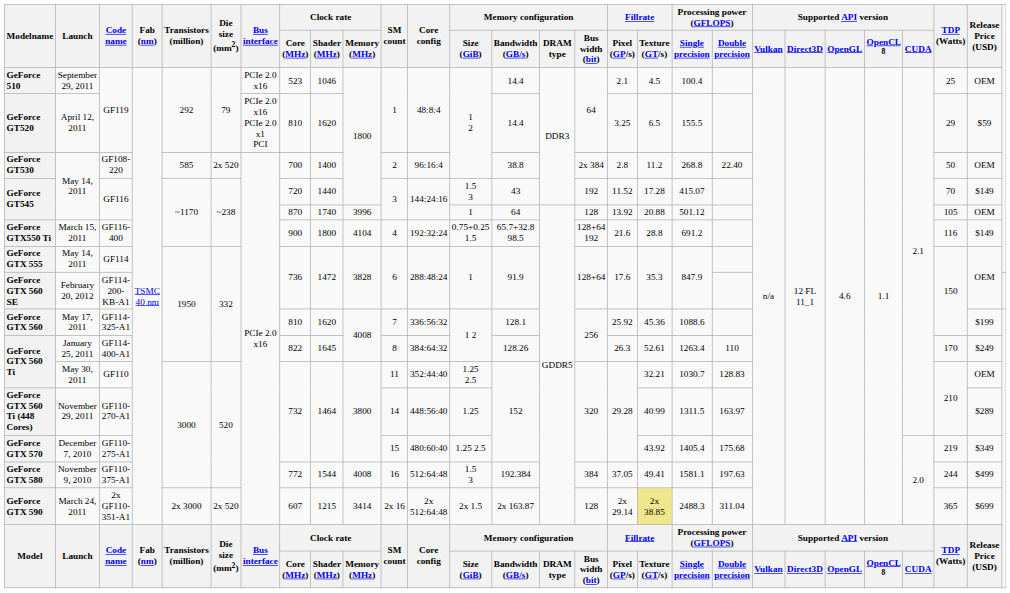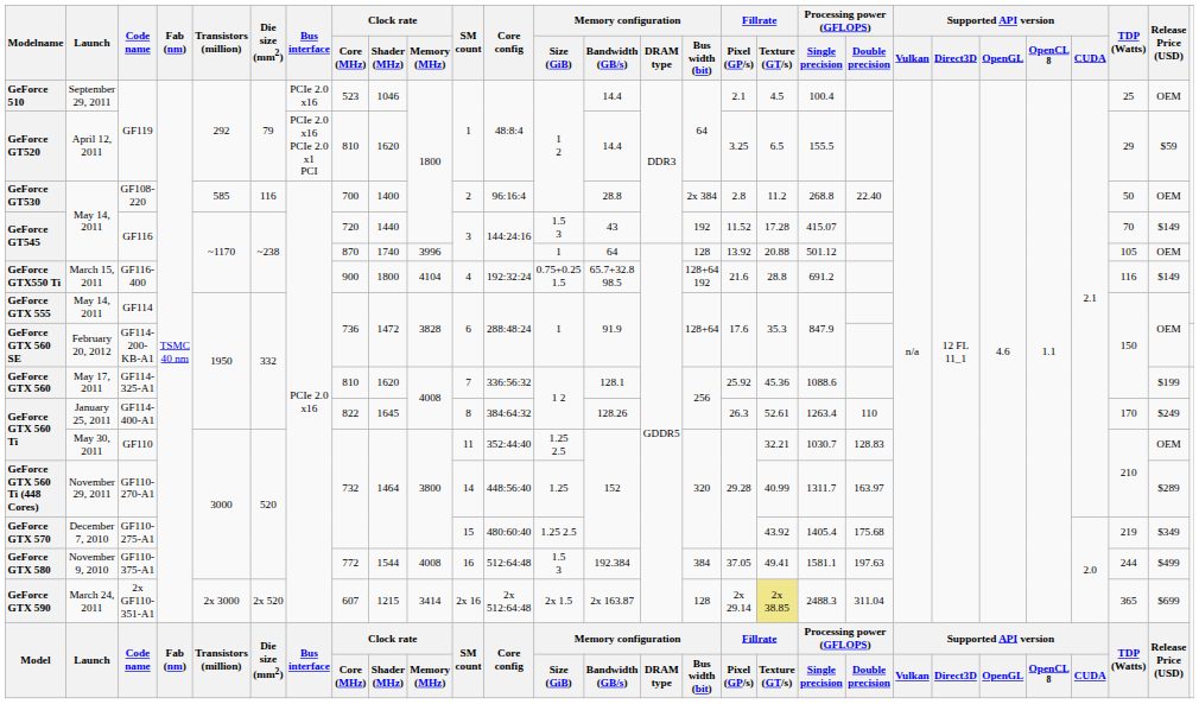 <table class="mw-datatable wikitable sortable sort-under" style="font-size:85%; text-align:center;">
 <tr>
 <th rowspan="2">Modelname</th>
 <th rowspan="2">Launch</th>
 <th rowspan="2"><a href='#'>Code name</a></th>
 <th rowspan="2">Fab (<a href='#'>nm</a>)</th>
 <th rowspan="2">Transistors (million)</th>
 <th rowspan="2">Die size (mm<sup>2</sup>)</th>
 <th rowspan="2"><a href='#'>Bus</a> <a href='#'>interface</a></th>
 <th colspan="3">Clock rate</th>
 <th rowspan="2">SM count</th>
 <th rowspan="2">Core config </th>
 <th colspan="4">Memory configuration</th>
 <th colspan="2"><a href='#'>Fillrate</a></th>
 <th colspan="2">Processing power (<a href='#'>GFLOPS</a>) </th>
 <th colspan="5">Supported <a href='#'>API</a> version</th>
 <th rowspan="2"><a href='#'>TDP</a> (Watts) </th>
 <th rowspan="2">Release Price (USD)</th>
 </tr>
 <tr>
 <th>Core (<a href='#'>MHz</a>)</th>
 <th>Shader (<a href='#'>MHz</a>)</th>
 <th>Memory (<a href='#'>MHz</a>)</th>
 <th>Size (<a href='#'>GiB</a>)</th>
 <th>Bandwidth (<a href='#'>GB/s</a>)</th>
 <th>DRAM type</th>
 <th>Bus width (<a href='#'>bit</a>)</th>
 <th>Pixel (<a href='#'>GP</a>/s)</th>
 <th>Texture (<a href='#'>GT</a>/s)</th>
 <th><a href='#'>Single precision</a></th>
 <th><a href='#'>Double precision</a></th>
 <th><a href='#'>Vulkan</a></th>
 <th><a href='#'>Direct3D</a></th>
 <th><a href='#'>OpenGL</a></th>
 <th><a href='#'>OpenCL</a> <sup>8</sup></th>
 <th><a href='#'>CUDA</a></th>
 </tr>
 <tr>
 <th style="text-align:left;">GeForce 510</th>
 <td>September 29, 2011</td>
 <td rowspan="2">GF119</td>
 <td rowspan="15"><a href='#'>TSMC</a> <br><a href='#'>40 nm</a></td>
 <td rowspan="2">292</td>
 <td rowspan="2">79</td>
 <td>PCIe 2.0 x16</td>
 <td>523</td>
 <td>1046</td>
 <td rowspan="4">1800</td>
 <td rowspan="2">1</td>
 <td rowspan="2">48:8:4</td>
 <td rowspan="3">1<br>2</td>
 <td>14.4</td>
 <td rowspan="4">DDR3</td>
 <td rowspan="2">64</td>
 <td>2.1</td>
 <td>4.5</td>
 <td>100.4</td>
 <td></td>
 <td rowspan="15">n/a </td>
 <td rowspan="15">12 FL 11_1</td>
 <td rowspan="15">4.6</td>
 <td rowspan="15">1.1</td>
 <td rowspan="12">2.1</td>
 <td>25</td>
 <td>OEM</td>
 </tr>
 <tr>
 <th style="text-align:left;">GeForce GT520</th>
 <td>April 12, 2011</td>
 <td>PCIe 2.0 x16<br>PCIe 2.0 x1<br>PCI</td>
 <td>810</td>
 <td>1620</td>
 <td>14.4</td>
 <td>3.25</td>
 <td>6.5</td>
 <td>155.5</td>
 <td></td>
 <td>29</td>
 <td>$59</td>
 </tr>
 <tr>
 <th style="text-align:left;">GeForce GT530 </th>
 <td rowspan="3">May 14, 2011</td>
 <td>GF108-220</td>
 <td>585</td>
-<td>2x 520</td>
+<td>116</td>
 <td rowspan="13">PCIe 2.0 x16</td>
 <td>700</td>
 <td>1400</td>
 <td>2</td>
 <td>96:16:4</td>
-<td>38.8</td>
+<td>28.8</td>
 <td>2x 384</td>
 <td>2.8</td>
 <td>11.2</td>
 <td>268.8</td>
 <td>22.40</td>
 <td>50</td>
 <td>OEM</td>
 </tr>
 <tr>
 <th rowspan="2" style="text-align:left;">GeForce GT545</th>
 <td rowspan="2">GF116</td>
 <td rowspan="3">~1170</td>
 <td rowspan="3">~238</td>
 <td>720</td>
 <td>1440</td>
 <td rowspan="2">3</td>
 <td rowspan="2">144:24:16</td>
 <td>1.5<br>3</td>
 <td>43</td>
 <td>192</td>
 <td>11.52</td>
 <td>17.28</td>
 <td>415.07</td>
 <td></td>
 <td>70</td>
 <td>$149</td>
 </tr>
 <tr>
 <td>870</td>
 <td>1740</td>
 <td>3996</td>
 <td>1</td>
 <td>64</td>
 <td rowspan="11">GDDR5</td>
 <td>128</td>
 <td>13.92</td>
 <td>20.88</td>
 <td>501.12</td>
 <td></td>
 <td>105</td>
 <td>OEM</td>
 </tr>
 <tr>
 <th style="text-align:left;">GeForce GTX550 Ti</th>
 <td>March 15, 2011</td>
 <td>GF116-400</td>
 <td>900</td>
 <td>1800</td>
 <td>4104</td>
 <td>4</td>
 <td>192:32:24</td>
 <td>0.75+0.25<br>1.5</td>
 <td>65.7+32.8<br>98.5</td>
 <td>128+64 <br>192</td>
 <td>21.6</td>
 <td>28.8</td>
 <td>691.2</td>
 <td></td>
 <td>116</td>
 <td>$149</td>
 </tr>
 <tr>
 <th style="text-align:left;">GeForce GTX 555</th>
 <td>May 14, 2011</td>
 <td>GF114</td>
 <td rowspan="4">1950</td>
 <td rowspan="4">332</td>
 <td rowspan="2">736</td>
 <td rowspan="2">1472</td>
 <td rowspan="2">3828</td>
 <td rowspan="2">6</td>
 <td rowspan="2">288:48:24</td>
 <td rowspan="2">1</td>
 <td rowspan="2">91.9</td>
 <td rowspan="2">128+64 </td>
 <td rowspan="2">17.6</td>
 <td rowspan="2">35.3</td>
 <td rowspan="2">847.9</td>
 <td></td>
 <td rowspan="3">150</td>
 <td rowspan="2">OEM</td>
 </tr>
 <tr>
 <th style="text-align:left;">GeForce GTX 560 SE</th>
 <td>February 20, 2012 </td>
 <td>GF114-200-KB-A1</td>
 <td></td>
 <td></td>
 </tr>
 <tr>
 <th style="text-align:left;">GeForce GTX 560</th>
 <td>May 17, 2011</td>
 <td>GF114-325-A1 </td>
 <td>810</td>
 <td>1620</td>
 <td rowspan="2">4008</td>
 <td>7</td>
 <td>336:56:32</td>
 <td rowspan="2">1 2</td>
 <td>128.1</td>
 <td rowspan="2">256</td>
 <td>25.92</td>
 <td>45.36</td>
 <td>1088.6</td>
 <td></td>
 <td>$199</td>
 </tr>
 <tr>
 <th rowspan="2" style="text-align:left;">GeForce GTX 560 Ti</th>
 <td>January 25, 2011</td>
 <td>GF114-400-A1 </td>
 <td>822</td>
 <td>1645</td>
 <td>8</td>
 <td>384:64:32</td>
 <td>128.26</td>
 <td>26.3</td>
 <td>52.61</td>
 <td>1263.4</td>
 <td>110</td>
 <td>170</td>
 <td>$249</td>
 </tr>
 <tr>
 <td>May 30, 2011</td>
 <td>GF110 </td>
 <td rowspan="4">3000 </td>
 <td rowspan="4">520 </td>
 <td rowspan="3">732</td>
 <td rowspan="3">1464</td>
 <td rowspan="3">3800 </td>
 <td>11</td>
 <td>352:44:40</td>
 <td>1.25<br>2.5</td>
 <td rowspan="3">152</td>
 <td rowspan="3">320</td>
 <td rowspan="3">29.28</td>
 <td>32.21</td>
 <td>1030.7</td>
 <td>128.83</td>
 <td rowspan="2">210 </td>
 <td>OEM</td>
 </tr>
 <tr>
 <th style="text-align:left;">GeForce GTX 560 Ti (448 Cores)</th>
 <td>November 29, 2011</td>
 <td>GF110-270-A1 </td>
 <td>14</td>
 <td>448:56:40</td>
 <td>1.25</td>
 <td>40.99</td>
-<td>1311.5</td>
+<td>1311.7</td>
 <td>163.97</td>
 <td>$289</td>
 </tr>
 <tr>
 <th style="text-align:left;">GeForce GTX 570</th>
 <td>December 7, 2010</td>
 <td>GF110-275-A1 </td>
 <td>15</td>
 <td>480:60:40</td>
 <td>1.25 2.5</td>
 <td>43.92</td>
 <td>1405.4</td>
 <td>175.68</td>
 <td rowspan="3">2.0</td>
 <td>219 </td>
 <td>$349</td>
 </tr>
 <tr>
 <th style="text-align:left;">GeForce GTX 580</th>
 <td>November 9, 2010</td>
 <td>GF110-375-A1 </td>
 <td>772</td>
 <td>1544</td>
 <td>4008</td>
 <td>16</td>
 <td>512:64:48</td>
 <td>1.5<br>3 </td>
 <td>192.384</td>
 <td>384</td>
 <td>37.05</td>
 <td>49.41</td>
 <td>1581.1</td>
 <td>197.63</td>
 <td>244 </td>
 <td>$499</td>
 </tr>
 <tr>
 <th style="text-align:left;">GeForce GTX 590</th>
 <td>March 24, 2011</td>
 <td>2x GF110-351-A1</td>
 <td>2x 3000</td>
 <td>2x 520</td>
 <td>607</td>
 <td>1215</td>
 <td>3414</td>
 <td>2x 16</td>
 <td>2x 512:64:48</td>
 <td>2x 1.5</td>
 <td>2x 163.87</td>
 <td>128</td>
 <td>2x 29.14</td>
 <td style="background: khaki;">2x 38.85</td>
 <td>2488.3</td>
 <td>311.04</td>
 <td>365</td>
 <td>$699</td>
 </tr>
 <tr>
 <th rowspan="2">Model</th>
 <th rowspan="2">Launch</th>
 <th rowspan="2"><a href='#'>Code name</a></th>
 <th rowspan="2">Fab (<a href='#'>nm</a>)</th>
 <th rowspan="2">Transistors (million)</th>
 <th rowspan="2">Die size (mm<sup>2</sup>)</th>
 <th rowspan="2"><a href='#'>Bus</a> <a href='#'>interface</a></th>
 <th colspan="3">Clock rate</th>
 <th rowspan="2">SM count</th>
 <th rowspan="2">Core config </th>
 <th colspan="4">Memory configuration</th>
 <th colspan="2"><a href='#'>Fillrate</a></th>
 <th colspan="2">Processing power (<a href='#'>GFLOPS</a>) </th>
 <th colspan="5">Supported <a href='#'>API</a> version</th>
 <th rowspan="2"><a href='#'>TDP</a> (Watts) </th>
 <th rowspan="2">Release Price (USD)</th>
 </tr>
 <tr>
 <th>Core (<a href='#'>MHz</a>)</th>
 <th>Shader (<a href='#'>MHz</a>)</th>
 <th>Memory (<a href='#'>MHz</a>)</th>
 <th>Size (<a href='#'>GiB</a>)</th>
 <th>Bandwidth (<a href='#'>GB/s</a>)</th>
 <th>DRAM type</th>
 <th>Bus width (<a href='#'>bit</a>)</th>
 <th>Pixel (<a href='#'>GP</a>/s)</th>
 <th>Texture (<a href='#'>GT</a>/s)</th>
 <th><a href='#'>Single precision</a></th>
 <th><a href='#'>Double precision</a></th>
 <th><a href='#'>Vulkan</a></th>
 <th><a href='#'>Direct3D</a></th>
 <th><a href='#'>OpenGL</a></th>
 <th><a href='#'>OpenCL</a> <sup>8</sup></th>
 <th><a href='#'>CUDA</a></th>
 </tr>
 </table>
